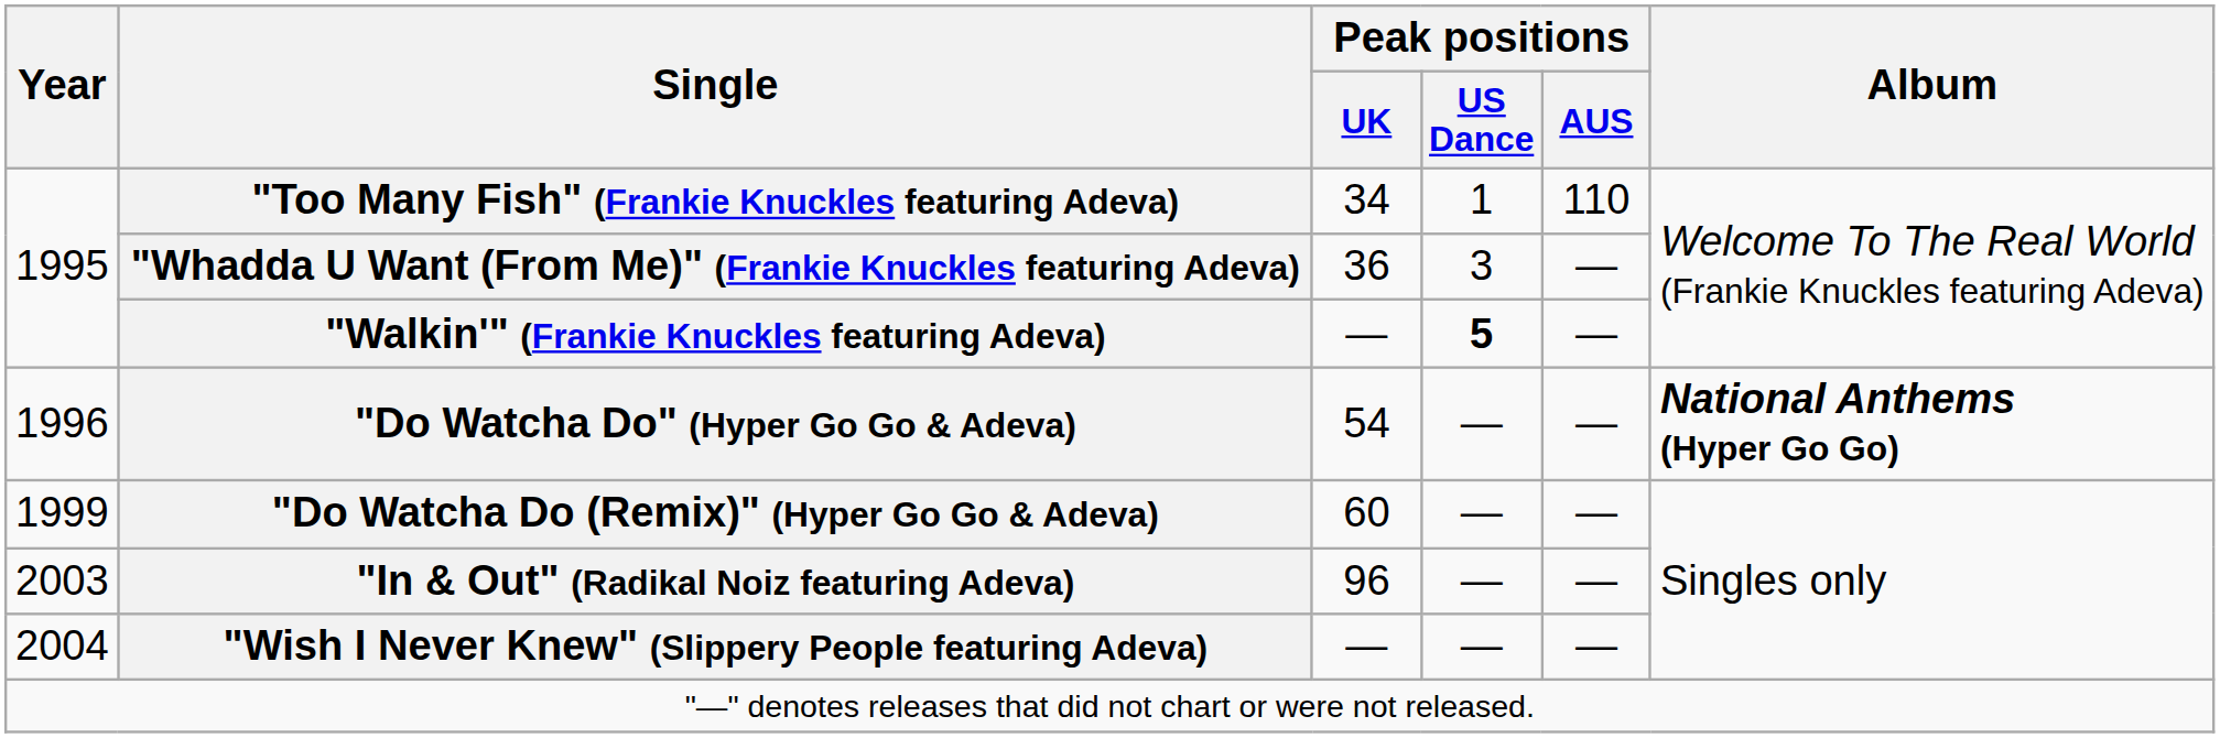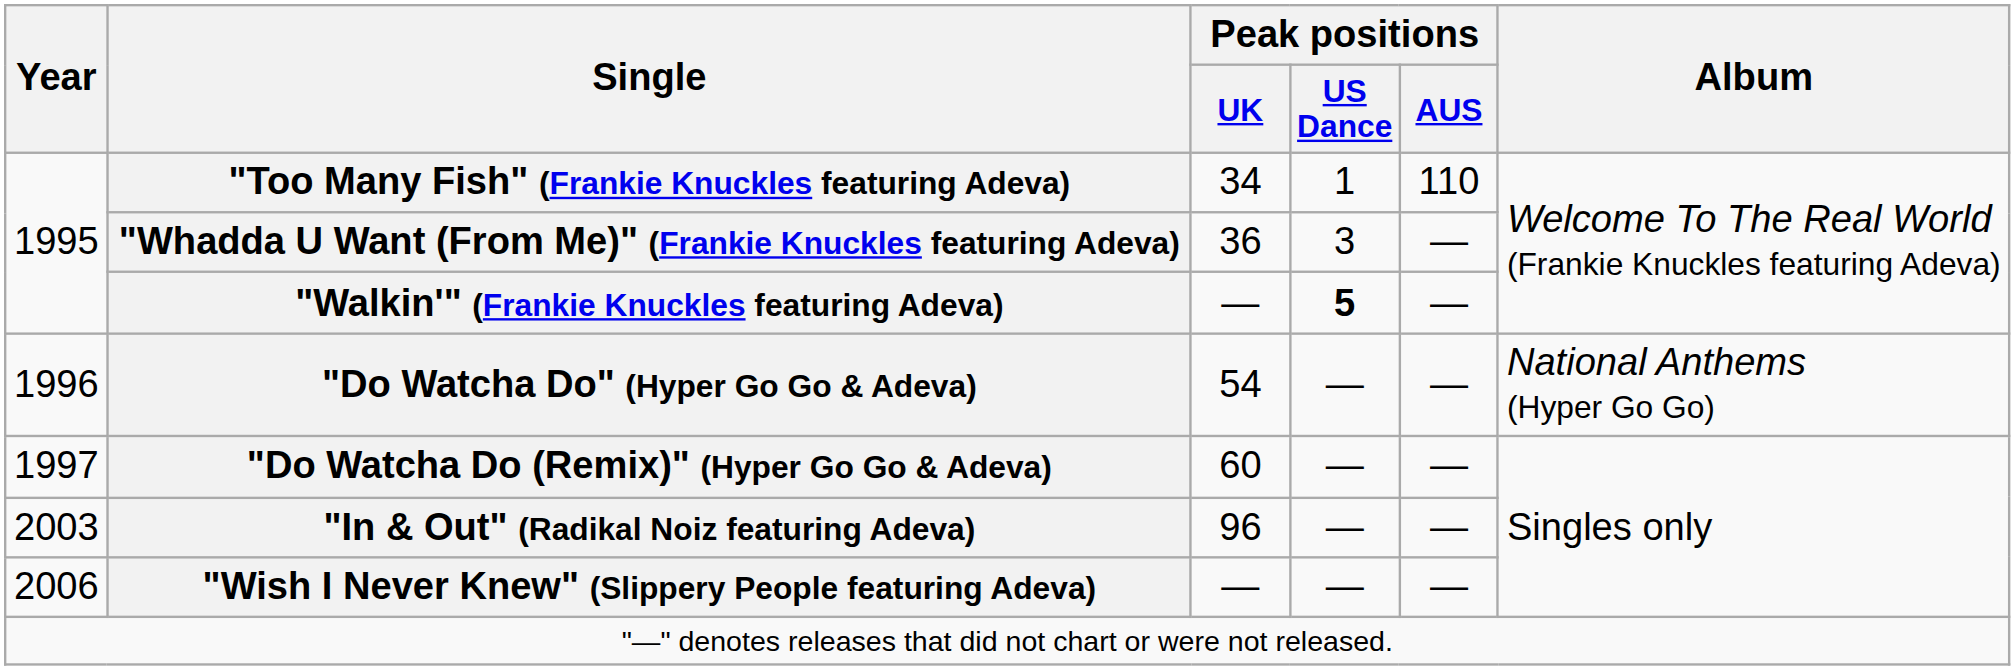 <table class="wikitable plainrowheaders" style="text-align:center;">
 <tr>
 <th rowspan="2">Year</th>
 <th rowspan="2" style="width:28em;">Single</th>
 <th colspan="3">Peak positions</th>
 <th rowspan="2">Album</th>
 </tr>
 <tr style="font-size:smaller;">
 <th width="35"><a href='#'>UK</a><br></th>
 <th width="35"><a href='#'>US Dance</a><br></th>
 <th width="35"><a href='#'>AUS</a><br></th>
 </tr>
 <tr>
 <td rowspan="3">1995</td>
 <th scope="row">"Too Many Fish" <small>(<a href='#'>Frankie Knuckles</a> featuring Adeva)</small></th>
 <td>34</td>
 <td>1</td>
 <td>110</td>
 <td align="left" rowspan="3"><em>Welcome To The Real World</em><br><small>(Frankie Knuckles featuring Adeva)</small></td>
 </tr>
 <tr>
 <th scope="row">"Whadda U Want (From Me)" <small>(<a href='#'>Frankie Knuckles</a> featuring Adeva)</small></th>
 <td>36</td>
 <td>3</td>
 <td>—</td>
 </tr>
 <tr>
 <th scope="row">"Walkin'" <small>(<a href='#'>Frankie Knuckles</a> featuring Adeva)</small></th>
 <td>—</td>
 <td><strong>5</strong></td>
 <td>—</td>
 </tr>
 <tr>
 <td>1996</td>
 <th scope="row">"Do Watcha Do" <small>(Hyper Go Go & Adeva)</small></th>
 <td>54</td>
 <td>—</td>
 <td>—</td>
-<td align="left" rowspan="1"><strong><em>National Anthems</em><br><small>(Hyper Go Go)</small></strong></td>
+<td align="left" rowspan="1"><em>National Anthems</em><br><small>(Hyper Go Go)</small></td>
 </tr>
 <tr>
-<td>1999</td>
+<td>1997</td>
 <th scope="row">"Do Watcha Do (Remix)" <small>(Hyper Go Go & Adeva)</small></th>
 <td>60</td>
 <td>—</td>
 <td>—</td>
 <td align="left" rowspan="3">Singles only</td>
 </tr>
 <tr>
 <td>2003</td>
 <th scope="row">"In & Out" <small>(Radikal Noiz featuring Adeva)</small></th>
 <td>96</td>
 <td>—</td>
 <td>—</td>
 </tr>
 <tr>
-<td>2004</td>
+<td>2006</td>
 <th scope="row">"Wish I Never Knew" <small>(Slippery People featuring Adeva)</small></th>
 <td>—</td>
 <td>—</td>
 <td>—</td>
 </tr>
 <tr>
 <td align="center" colspan="15" style="font-size:9pt">"—" denotes releases that did not chart or were not released.</td>
 </tr>
 </table>
